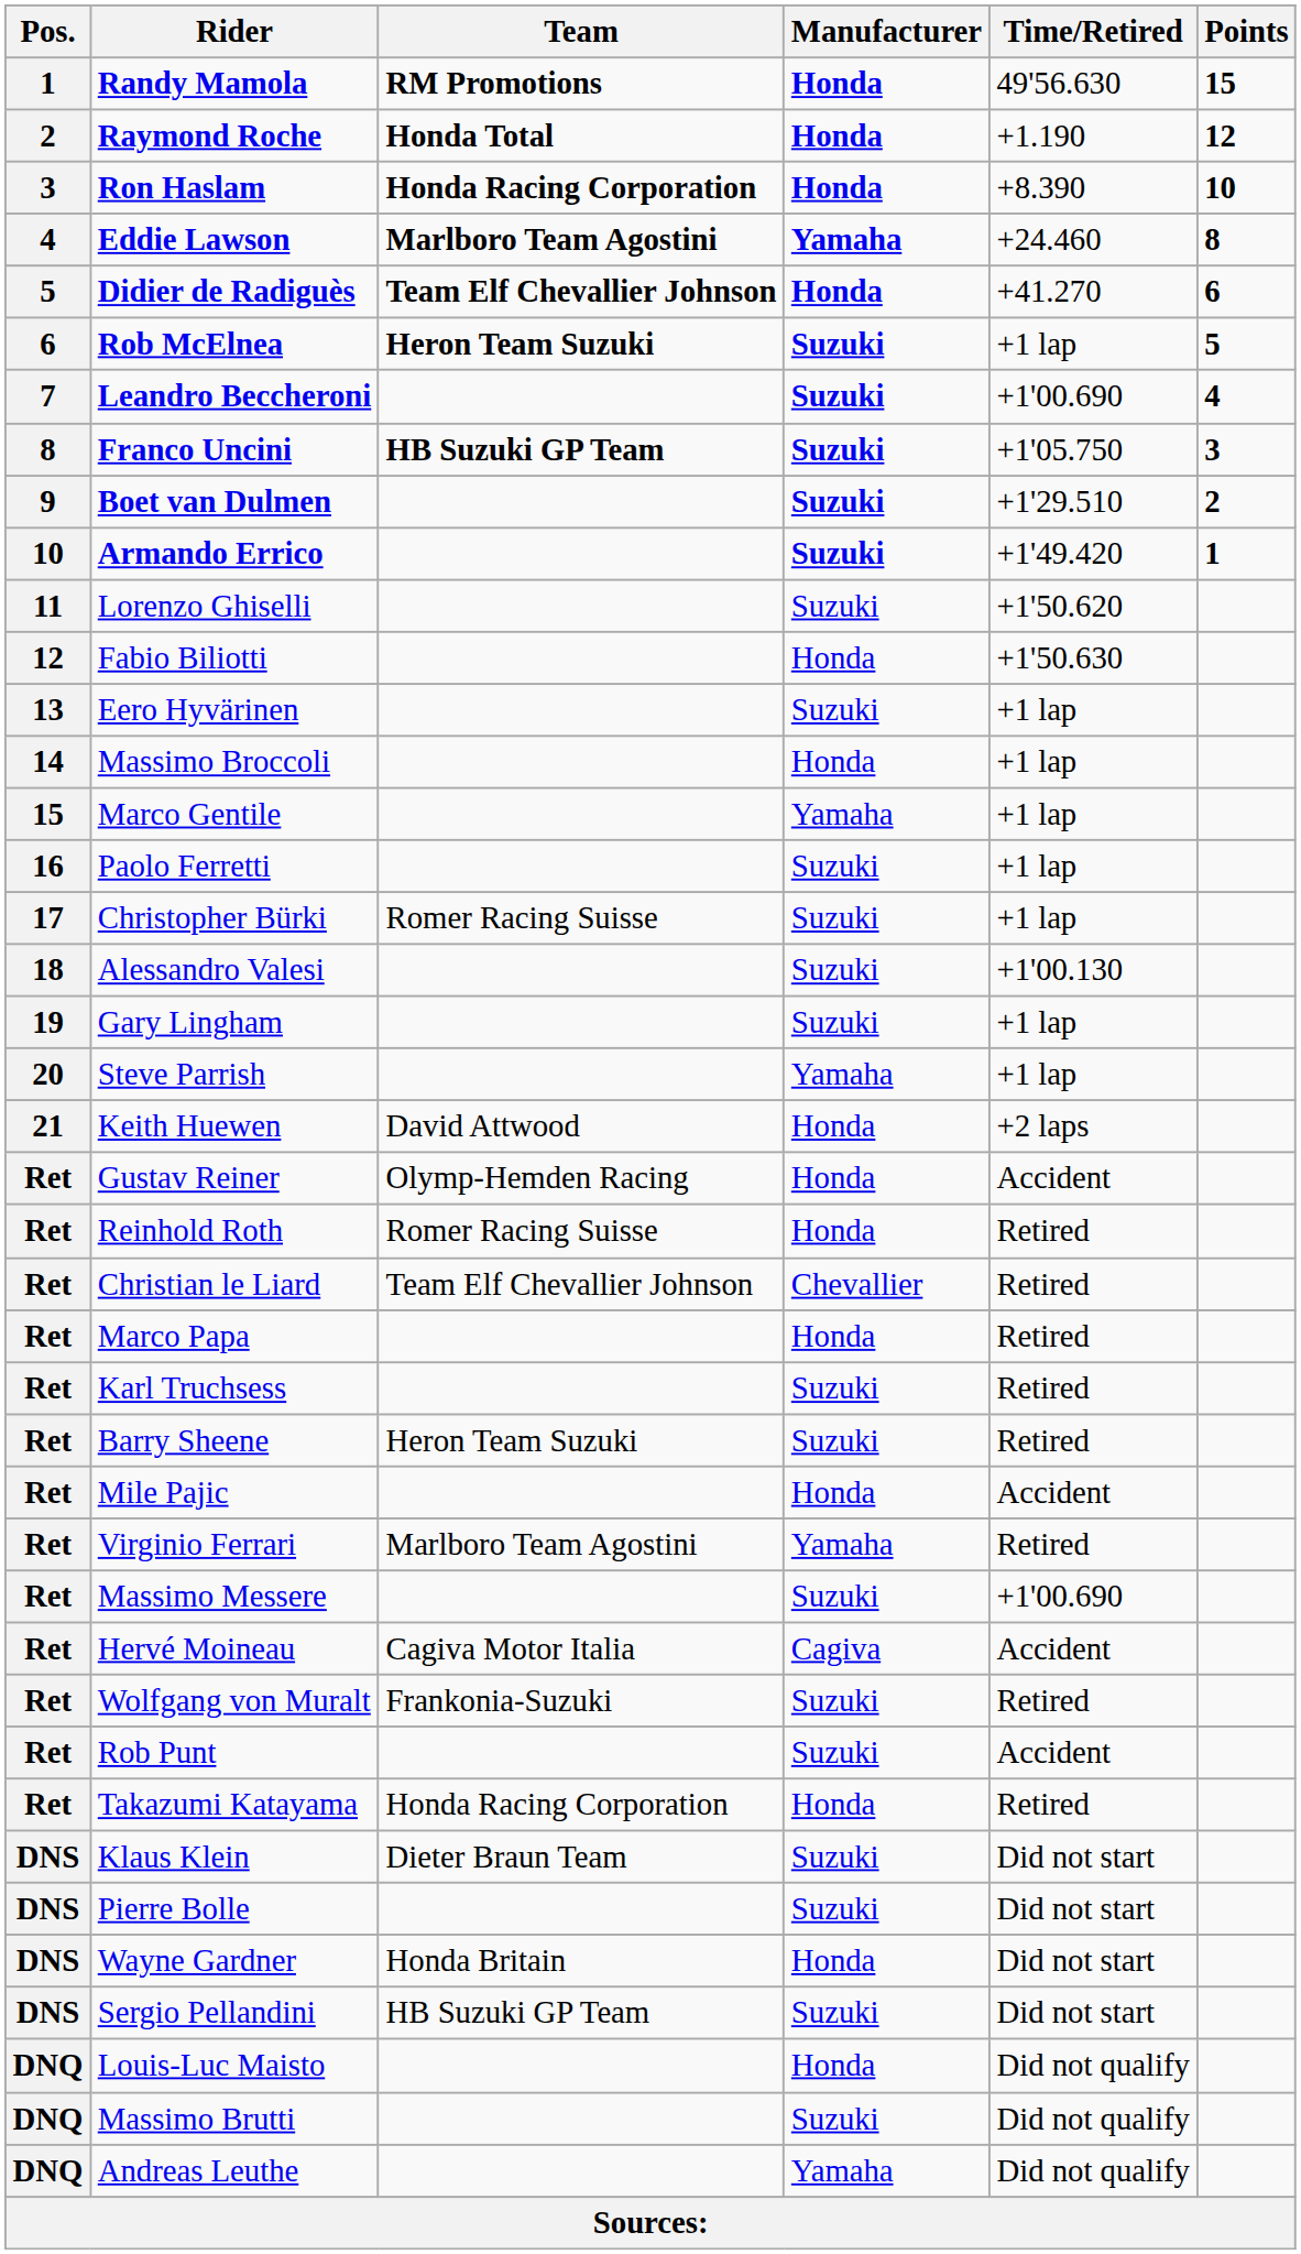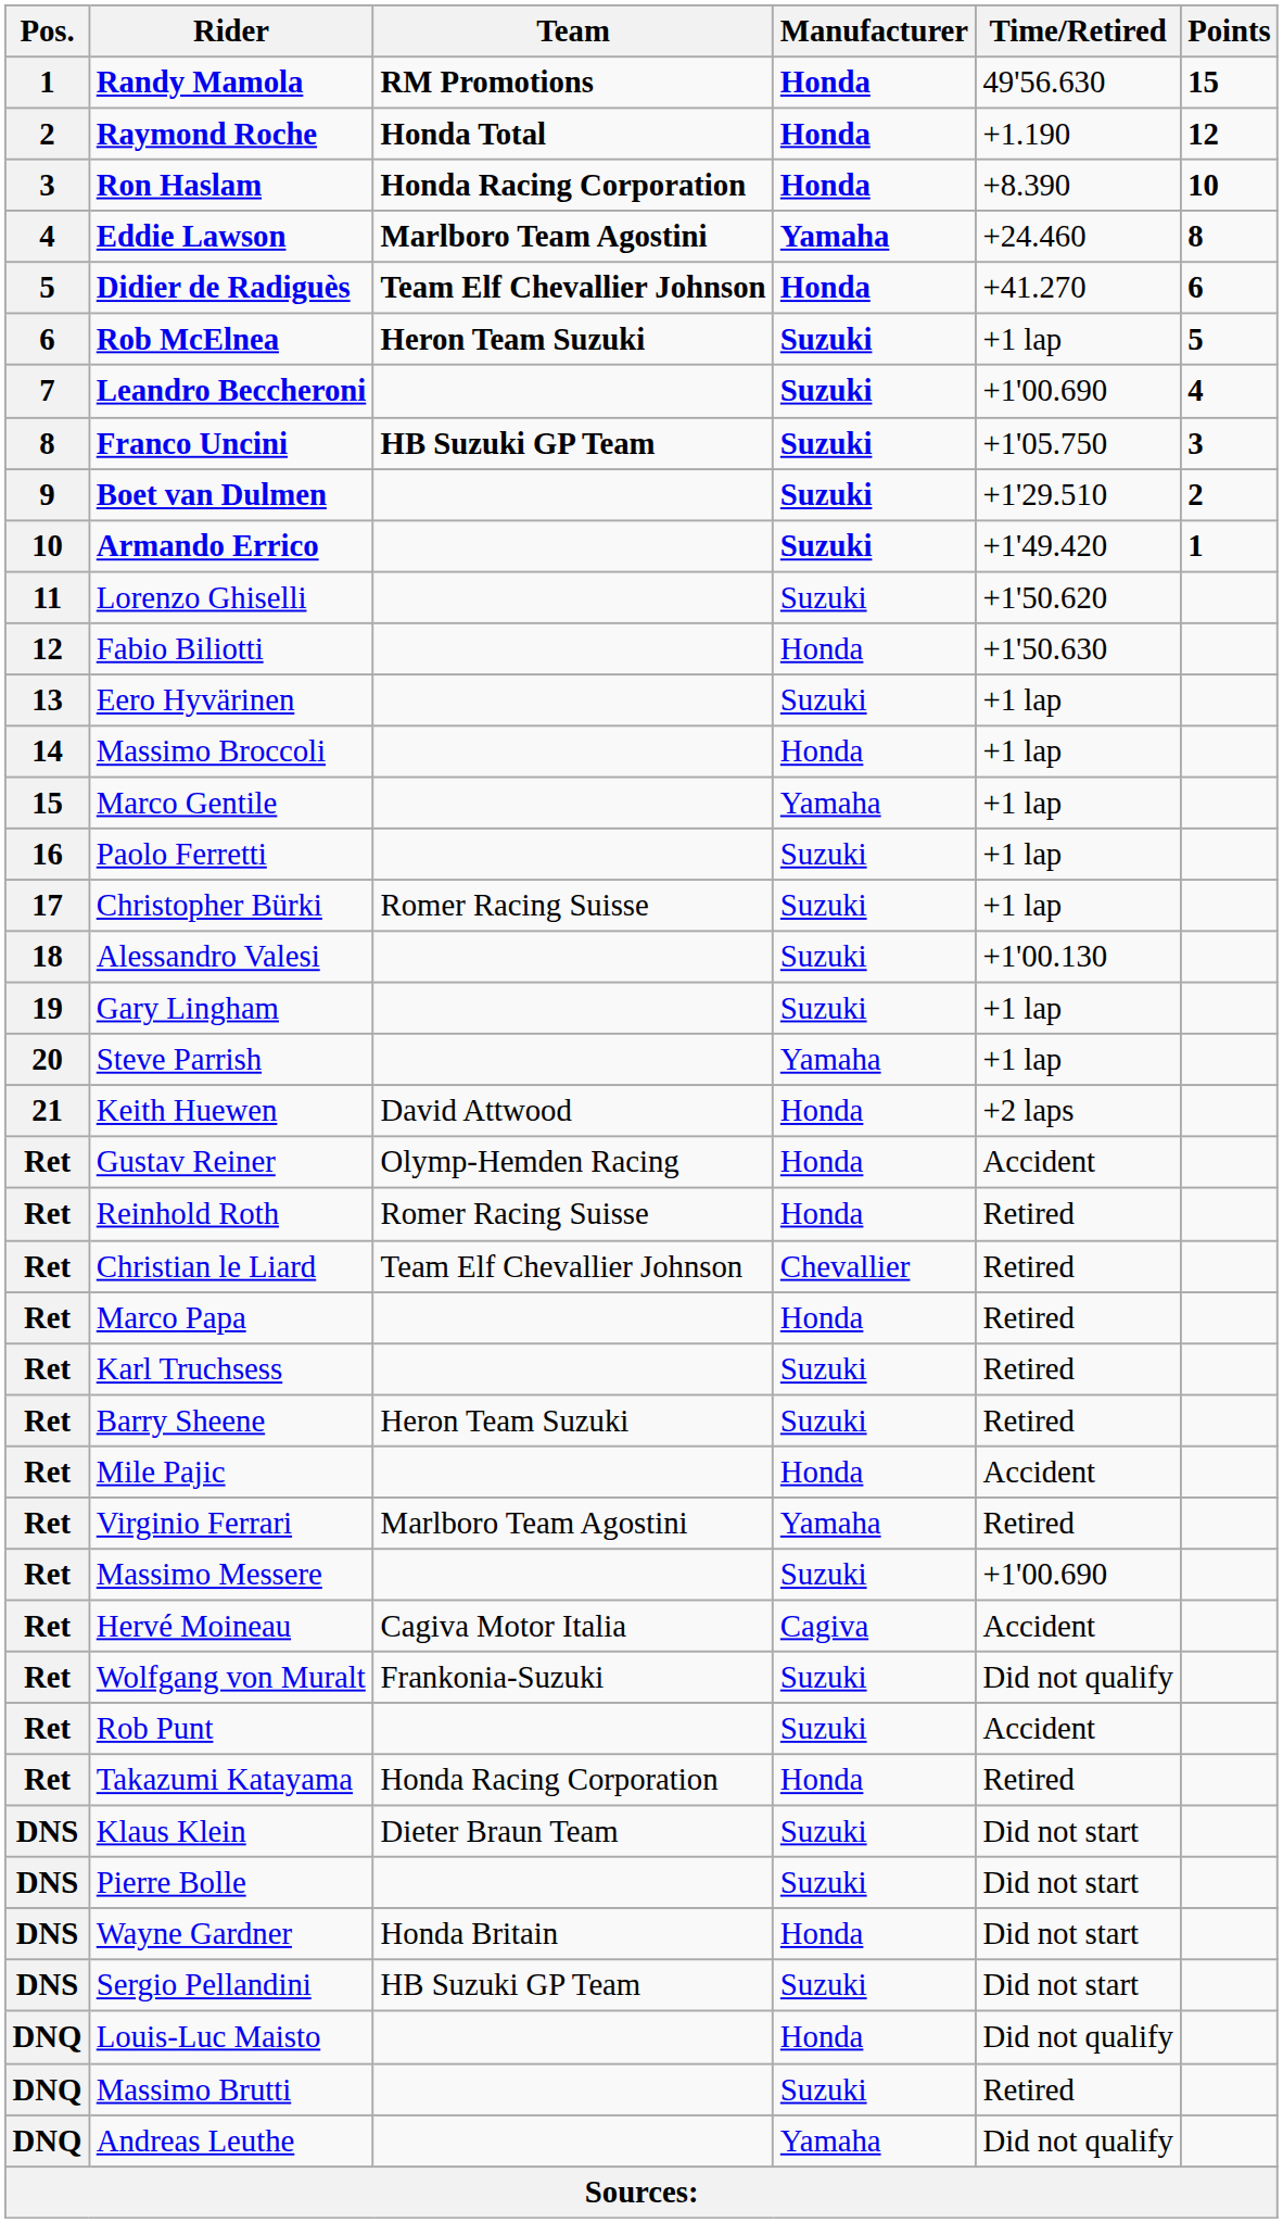 <table class="wikitable" style="font-size: 95%;">
 <tr>
 <th>Pos.</th>
 <th>Rider</th>
 <th>Team</th>
 <th>Manufacturer</th>
 <th>Time/Retired</th>
 <th>Points</th>
 </tr>
 <tr>
 <th>1</th>
 <td> <strong><a href='#'>Randy Mamola</a></strong></td>
 <td><strong>RM Promotions</strong></td>
 <td><strong><a href='#'>Honda</a></strong></td>
 <td>49'56.630</td>
 <td><strong>15</strong></td>
 </tr>
 <tr>
 <th>2</th>
 <td> <strong><a href='#'>Raymond Roche</a></strong></td>
 <td><strong>Honda Total</strong></td>
 <td><strong><a href='#'>Honda</a></strong></td>
 <td>+1.190</td>
 <td><strong>12</strong></td>
 </tr>
 <tr>
 <th>3</th>
 <td> <strong><a href='#'>Ron Haslam</a></strong></td>
 <td><strong>Honda Racing Corporation</strong></td>
 <td><strong><a href='#'>Honda</a></strong></td>
 <td>+8.390</td>
 <td><strong>10</strong></td>
 </tr>
 <tr>
 <th>4</th>
 <td> <strong><a href='#'>Eddie Lawson</a></strong></td>
 <td><strong>Marlboro Team Agostini</strong></td>
 <td><strong><a href='#'>Yamaha</a></strong></td>
 <td>+24.460</td>
 <td><strong>8</strong></td>
 </tr>
 <tr>
 <th>5</th>
 <td> <strong><a href='#'>Didier de Radiguès</a></strong></td>
 <td><strong>Team Elf Chevallier Johnson</strong></td>
 <td><strong><a href='#'>Honda</a></strong></td>
 <td>+41.270</td>
 <td><strong>6</strong></td>
 </tr>
 <tr>
 <th>6</th>
 <td> <strong><a href='#'>Rob McElnea</a></strong></td>
 <td><strong>Heron Team Suzuki</strong></td>
 <td><strong><a href='#'>Suzuki</a></strong></td>
 <td>+1 lap</td>
 <td><strong>5</strong></td>
 </tr>
 <tr>
 <th>7</th>
 <td> <strong><a href='#'>Leandro Beccheroni</a></strong></td>
 <td></td>
 <td><strong><a href='#'>Suzuki</a></strong></td>
 <td>+1'00.690</td>
 <td><strong>4</strong></td>
 </tr>
 <tr>
 <th>8</th>
 <td> <strong><a href='#'>Franco Uncini</a></strong></td>
 <td><strong>HB Suzuki GP Team</strong></td>
 <td><strong><a href='#'>Suzuki</a></strong></td>
 <td>+1'05.750</td>
 <td><strong>3</strong></td>
 </tr>
 <tr>
 <th>9</th>
 <td> <strong><a href='#'>Boet van Dulmen</a></strong></td>
 <td></td>
 <td><strong><a href='#'>Suzuki</a></strong></td>
 <td>+1'29.510</td>
 <td><strong>2</strong></td>
 </tr>
 <tr>
 <th>10</th>
 <td> <strong><a href='#'>Armando Errico</a></strong></td>
 <td></td>
 <td><strong><a href='#'>Suzuki</a></strong></td>
 <td>+1'49.420</td>
 <td><strong>1</strong></td>
 </tr>
 <tr>
 <th>11</th>
 <td> <a href='#'>Lorenzo Ghiselli</a></td>
 <td></td>
 <td><a href='#'>Suzuki</a></td>
 <td>+1'50.620</td>
 <td></td>
 </tr>
 <tr>
 <th>12</th>
 <td> <a href='#'>Fabio Biliotti</a></td>
 <td></td>
 <td><a href='#'>Honda</a></td>
 <td>+1'50.630</td>
 <td></td>
 </tr>
 <tr>
 <th>13</th>
 <td> <a href='#'>Eero Hyvärinen</a></td>
 <td></td>
 <td><a href='#'>Suzuki</a></td>
 <td>+1 lap</td>
 <td></td>
 </tr>
 <tr>
 <th>14</th>
 <td> <a href='#'>Massimo Broccoli</a></td>
 <td></td>
 <td><a href='#'>Honda</a></td>
 <td>+1 lap</td>
 <td></td>
 </tr>
 <tr>
 <th>15</th>
 <td> <a href='#'>Marco Gentile</a></td>
 <td></td>
 <td><a href='#'>Yamaha</a></td>
 <td>+1 lap</td>
 <td></td>
 </tr>
 <tr>
 <th>16</th>
 <td> <a href='#'>Paolo Ferretti</a></td>
 <td></td>
 <td><a href='#'>Suzuki</a></td>
 <td>+1 lap</td>
 <td></td>
 </tr>
 <tr>
 <th>17</th>
 <td> <a href='#'>Christopher Bürki</a></td>
 <td>Romer Racing Suisse</td>
 <td><a href='#'>Suzuki</a></td>
 <td>+1 lap</td>
 <td></td>
 </tr>
 <tr>
 <th>18</th>
 <td> <a href='#'>Alessandro Valesi</a></td>
 <td></td>
 <td><a href='#'>Suzuki</a></td>
 <td>+1'00.130</td>
 <td></td>
 </tr>
 <tr>
 <th>19</th>
 <td> <a href='#'>Gary Lingham</a></td>
 <td></td>
 <td><a href='#'>Suzuki</a></td>
 <td>+1 lap</td>
 <td></td>
 </tr>
 <tr>
 <th>20</th>
 <td> <a href='#'>Steve Parrish</a></td>
 <td></td>
 <td><a href='#'>Yamaha</a></td>
 <td>+1 lap</td>
 <td></td>
 </tr>
 <tr>
 <th>21</th>
 <td> <a href='#'>Keith Huewen</a></td>
 <td>David Attwood</td>
 <td><a href='#'>Honda</a></td>
 <td>+2 laps</td>
 <td></td>
 </tr>
 <tr>
 <th>Ret</th>
 <td> <a href='#'>Gustav Reiner</a></td>
 <td>Olymp-Hemden Racing</td>
 <td><a href='#'>Honda</a></td>
 <td>Accident</td>
 <td></td>
 </tr>
 <tr>
 <th>Ret</th>
 <td> <a href='#'>Reinhold Roth</a></td>
 <td>Romer Racing Suisse</td>
 <td><a href='#'>Honda</a></td>
 <td>Retired</td>
 <td></td>
 </tr>
 <tr>
 <th>Ret</th>
 <td> <a href='#'>Christian le Liard</a></td>
 <td>Team Elf Chevallier Johnson</td>
 <td><a href='#'>Chevallier</a></td>
 <td>Retired</td>
 <td></td>
 </tr>
 <tr>
 <th>Ret</th>
 <td> <a href='#'>Marco Papa</a></td>
 <td></td>
 <td><a href='#'>Honda</a></td>
 <td>Retired</td>
 <td></td>
 </tr>
 <tr>
 <th>Ret</th>
 <td> <a href='#'>Karl Truchsess</a></td>
 <td></td>
 <td><a href='#'>Suzuki</a></td>
 <td>Retired</td>
 <td></td>
 </tr>
 <tr>
 <th>Ret</th>
 <td> <a href='#'>Barry Sheene</a></td>
 <td>Heron Team Suzuki</td>
 <td><a href='#'>Suzuki</a></td>
 <td>Retired</td>
 <td></td>
 </tr>
 <tr>
 <th>Ret</th>
 <td> <a href='#'>Mile Pajic</a></td>
 <td></td>
 <td><a href='#'>Honda</a></td>
 <td>Accident</td>
 <td></td>
 </tr>
 <tr>
 <th>Ret</th>
 <td> <a href='#'>Virginio Ferrari</a></td>
 <td>Marlboro Team Agostini</td>
 <td><a href='#'>Yamaha</a></td>
 <td>Retired</td>
 <td></td>
 </tr>
 <tr>
 <th>Ret</th>
 <td> <a href='#'>Massimo Messere</a></td>
 <td></td>
 <td><a href='#'>Suzuki</a></td>
 <td>+1'00.690</td>
 <td></td>
 </tr>
 <tr>
 <th>Ret</th>
 <td> <a href='#'>Hervé Moineau</a></td>
 <td>Cagiva Motor Italia</td>
 <td><a href='#'>Cagiva</a></td>
 <td>Accident</td>
 <td></td>
 </tr>
 <tr>
 <th>Ret</th>
 <td> <a href='#'>Wolfgang von Muralt</a></td>
 <td>Frankonia-Suzuki</td>
 <td><a href='#'>Suzuki</a></td>
-<td>Retired</td>
+<td>Did not qualify</td>
 <td></td>
 </tr>
 <tr>
 <th>Ret</th>
 <td> <a href='#'>Rob Punt</a></td>
 <td></td>
 <td><a href='#'>Suzuki</a></td>
 <td>Accident</td>
 <td></td>
 </tr>
 <tr>
 <th>Ret</th>
 <td> <a href='#'>Takazumi Katayama</a></td>
 <td>Honda Racing Corporation</td>
 <td><a href='#'>Honda</a></td>
 <td>Retired</td>
 <td></td>
 </tr>
 <tr>
 <th>DNS</th>
 <td> <a href='#'>Klaus Klein</a></td>
 <td>Dieter Braun Team</td>
 <td><a href='#'>Suzuki</a></td>
 <td>Did not start</td>
 <td></td>
 </tr>
 <tr>
 <th>DNS</th>
 <td> <a href='#'>Pierre Bolle</a></td>
 <td></td>
 <td><a href='#'>Suzuki</a></td>
 <td>Did not start</td>
 <td></td>
 </tr>
 <tr>
 <th>DNS</th>
 <td> <a href='#'>Wayne Gardner</a></td>
 <td>Honda Britain</td>
 <td><a href='#'>Honda</a></td>
 <td>Did not start</td>
 <td></td>
 </tr>
 <tr>
 <th>DNS</th>
 <td> <a href='#'>Sergio Pellandini</a></td>
 <td>HB Suzuki GP Team</td>
 <td><a href='#'>Suzuki</a></td>
 <td>Did not start</td>
 <td></td>
 </tr>
 <tr>
 <th>DNQ</th>
 <td> <a href='#'>Louis-Luc Maisto</a></td>
 <td></td>
 <td><a href='#'>Honda</a></td>
 <td>Did not qualify</td>
 <td></td>
 </tr>
 <tr>
 <th>DNQ</th>
 <td> <a href='#'>Massimo Brutti</a></td>
 <td></td>
 <td><a href='#'>Suzuki</a></td>
-<td>Did not qualify</td>
+<td>Retired</td>
 <td></td>
 </tr>
 <tr>
 <th>DNQ</th>
 <td> <a href='#'>Andreas Leuthe</a></td>
 <td></td>
 <td><a href='#'>Yamaha</a></td>
 <td>Did not qualify</td>
 <td></td>
 </tr>
 <tr>
 <th colspan=8>Sources: </th>
 </tr>
 </table>
